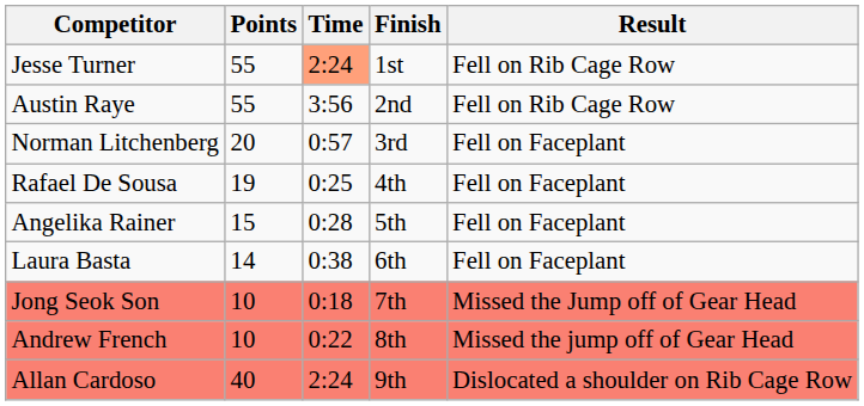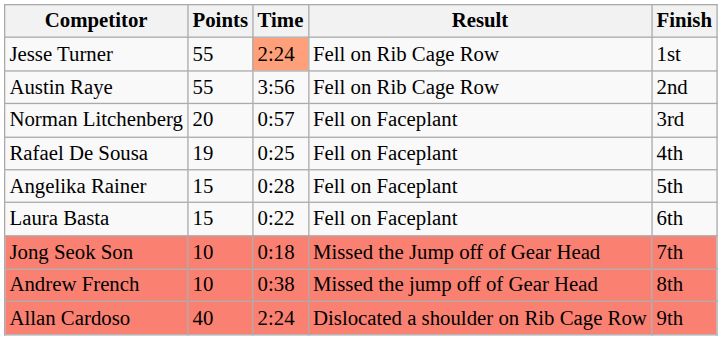 <table class="wikitable sortable">
 <tr>
 <th>Competitor</th>
 <th>Points</th>
 <th>Time</th>
+<th>Result</th>
 <th>Finish</th>
-<th>Result</th>
 </tr>
 <tr>
 <td> Jesse Turner</td>
 <td>55</td>
 <td style="background: lightsalmon;">2:24</td>
+<td>Fell on Rib Cage Row</td>
 <td>1st</td>
-<td>Fell on Rib Cage Row</td>
 </tr>
 <tr>
 <td> Austin Raye</td>
 <td>55</td>
 <td>3:56</td>
+<td>Fell on Rib Cage Row</td>
 <td>2nd</td>
-<td>Fell on Rib Cage Row</td>
 </tr>
 <tr>
 <td> Norman Litchenberg</td>
 <td>20</td>
 <td>0:57</td>
+<td>Fell on Faceplant</td>
 <td>3rd</td>
-<td>Fell on Faceplant</td>
 </tr>
 <tr>
 <td> Rafael De Sousa</td>
 <td>19</td>
 <td>0:25</td>
+<td>Fell on Faceplant</td>
 <td>4th</td>
-<td>Fell on Faceplant</td>
 </tr>
 <tr>
 <td> Angelika Rainer</td>
 <td>15</td>
 <td>0:28</td>
+<td>Fell on Faceplant</td>
 <td>5th</td>
-<td>Fell on Faceplant</td>
 </tr>
 <tr>
 <td> Laura Basta</td>
-<td>14</td>
-<td>0:38</td>
+<td>15</td>
+<td>0:22</td>
+<td>Fell on Faceplant</td>
 <td>6th</td>
-<td>Fell on Faceplant</td>
 </tr>
 <tr style="background-color:#fa8072">
 <td> Jong Seok Son</td>
 <td>10</td>
 <td>0:18</td>
+<td>Missed the Jump off of Gear Head</td>
 <td>7th</td>
-<td>Missed the Jump off of Gear Head</td>
 </tr>
 <tr style="background-color:#fa8072">
 <td> Andrew French</td>
 <td>10</td>
-<td>0:22</td>
+<td>0:38</td>
+<td>Missed the jump off of Gear Head</td>
 <td>8th</td>
-<td>Missed the jump off of Gear Head</td>
 </tr>
 <tr style="background-color:#fa8072">
 <td> Allan Cardoso</td>
 <td>40</td>
 <td>2:24</td>
+<td>Dislocated a shoulder on Rib Cage Row</td>
 <td>9th</td>
-<td>Dislocated a shoulder on Rib Cage Row</td>
 </tr>
 </table>
